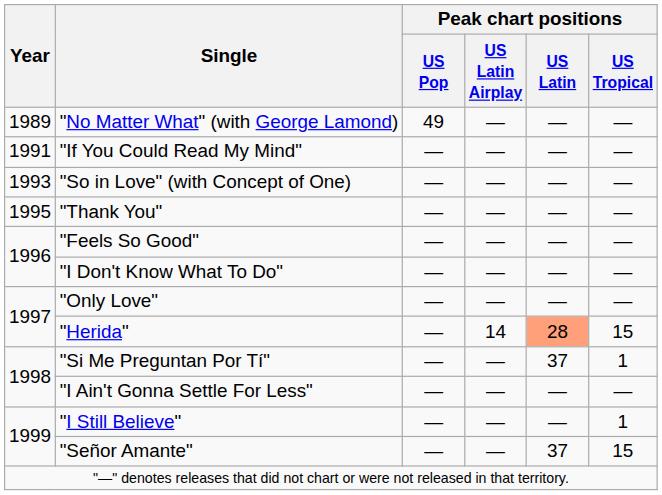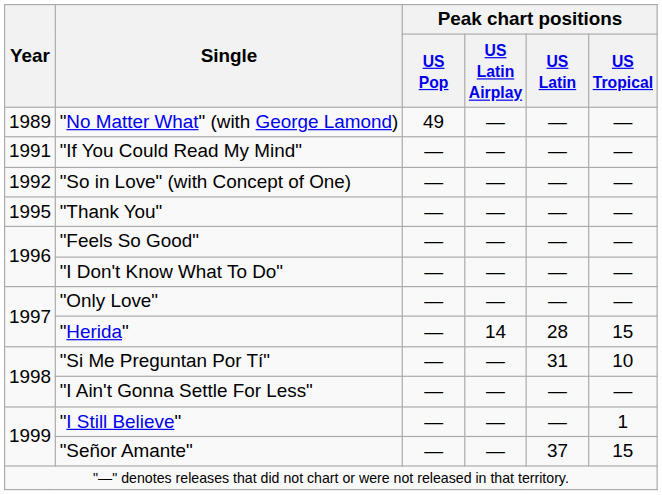 <table class="wikitable">
 <tr>
 <th scope="col" rowspan="2">Year</th>
 <th scope="col" rowspan="2">Single</th>
 <th scope="col" colspan="4">Peak chart positions</th>
 </tr>
 <tr>
 <th align="center" width="45"><small><a href='#'>US Pop</a></small><br></th>
 <th align="center" width="45"><small><a href='#'>US Latin Airplay</a></small><br></th>
 <th align="center" width="45"><small><a href='#'>US Latin</a></small><br></th>
 <th align="center" width="45"><small><a href='#'>US Tropical</a></small><br></th>
 </tr>
 <tr>
 <td align="center">1989</td>
 <td align="left">"<a href='#'>No Matter What</a>" (with <a href='#'>George Lamond</a>)</td>
 <td align="center">49</td>
 <td align="center">—</td>
 <td align="center">—</td>
 <td align="center">—</td>
 </tr>
 <tr>
 <td align="center">1991</td>
 <td align="left">"If You Could Read My Mind"</td>
 <td align="center">—</td>
 <td align="center">—</td>
 <td align="center">—</td>
 <td align="center">—</td>
 </tr>
 <tr>
-<td align="center">1993</td>
+<td align="center">1992</td>
 <td align="left">"So in Love" (with Concept of One)</td>
 <td align="center">—</td>
 <td align="center">—</td>
 <td align="center">—</td>
 <td align="center">—</td>
 </tr>
 <tr>
 <td align="center">1995</td>
 <td align="left">"Thank You"</td>
 <td align="center">—</td>
 <td align="center">—</td>
 <td align="center">—</td>
 <td align="center">—</td>
 </tr>
 <tr>
 <td align="center" rowspan="2">1996</td>
 <td align="left">"Feels So Good"</td>
 <td align="center">—</td>
 <td align="center">—</td>
 <td align="center">—</td>
 <td align="center">—</td>
 </tr>
 <tr>
 <td align="left">"I Don't Know What To Do"</td>
 <td align="center">—</td>
 <td align="center">—</td>
 <td align="center">—</td>
 <td align="center">—</td>
 </tr>
 <tr>
 <td align="center" rowspan="2">1997</td>
 <td align="left">"Only Love"</td>
 <td align="center">—</td>
 <td align="center">—</td>
 <td align="center">—</td>
 <td align="center">—</td>
 </tr>
 <tr>
 <td align="left">"<a href='#'>Herida</a>"</td>
 <td align="center">—</td>
 <td align="center">14</td>
-<td align="center" style="background: lightsalmon;">28</td>
+<td align="center">28</td>
 <td align="center">15</td>
 </tr>
 <tr>
 <td align="center" rowspan="2">1998</td>
 <td align="left">"Si Me Preguntan Por Tí"</td>
 <td align="center">—</td>
 <td align="center">—</td>
-<td align="center">37</td>
-<td align="center">1</td>
+<td align="center">31</td>
+<td align="center">10</td>
 </tr>
 <tr>
 <td align="left">"I Ain't Gonna Settle For Less"</td>
 <td align="center">—</td>
 <td align="center">—</td>
 <td align="center">—</td>
 <td align="center">—</td>
 </tr>
 <tr>
 <td align="center" rowspan="2">1999</td>
 <td align="left">"<a href='#'>I Still Believe</a>"</td>
 <td align="center">—</td>
 <td align="center">—</td>
 <td align="center">—</td>
 <td align="center">1</td>
 </tr>
 <tr>
 <td align="left">"Señor Amante"</td>
 <td align="center">—</td>
 <td align="center">—</td>
 <td align="center">37</td>
 <td align="center">15</td>
 </tr>
 <tr>
 <td colspan="7" style="text-align:center; font-size:9pt;">"—" denotes releases that did not chart or were not released in that territory.</td>
 </tr>
 </table>
